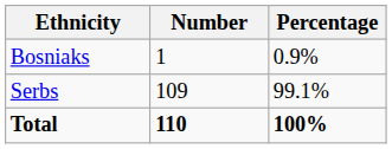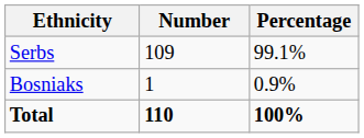 <table class="wikitable">
 <tr>
 <th width="100px">Ethnicity</th>
 <th width="80px">Number</th>
 <th width="80px">Percentage</th>
 </tr>
 <tr>
+<td><a href='#'>Serbs</a></td>
+<td>109</td>
+<td>99.1%</td>
+</tr>
+<tr>
 <td><a href='#'>Bosniaks</a></td>
 <td>1</td>
 <td>0.9%</td>
-</tr>
-<tr>
-<td><a href='#'>Serbs</a></td>
-<td>109</td>
-<td>99.1%</td>
 </tr>
 <tr>
 <td><strong>Total</strong></td>
 <td><strong>110</strong></td>
 <td><strong>100%</strong></td>
 </tr>
 </table>
